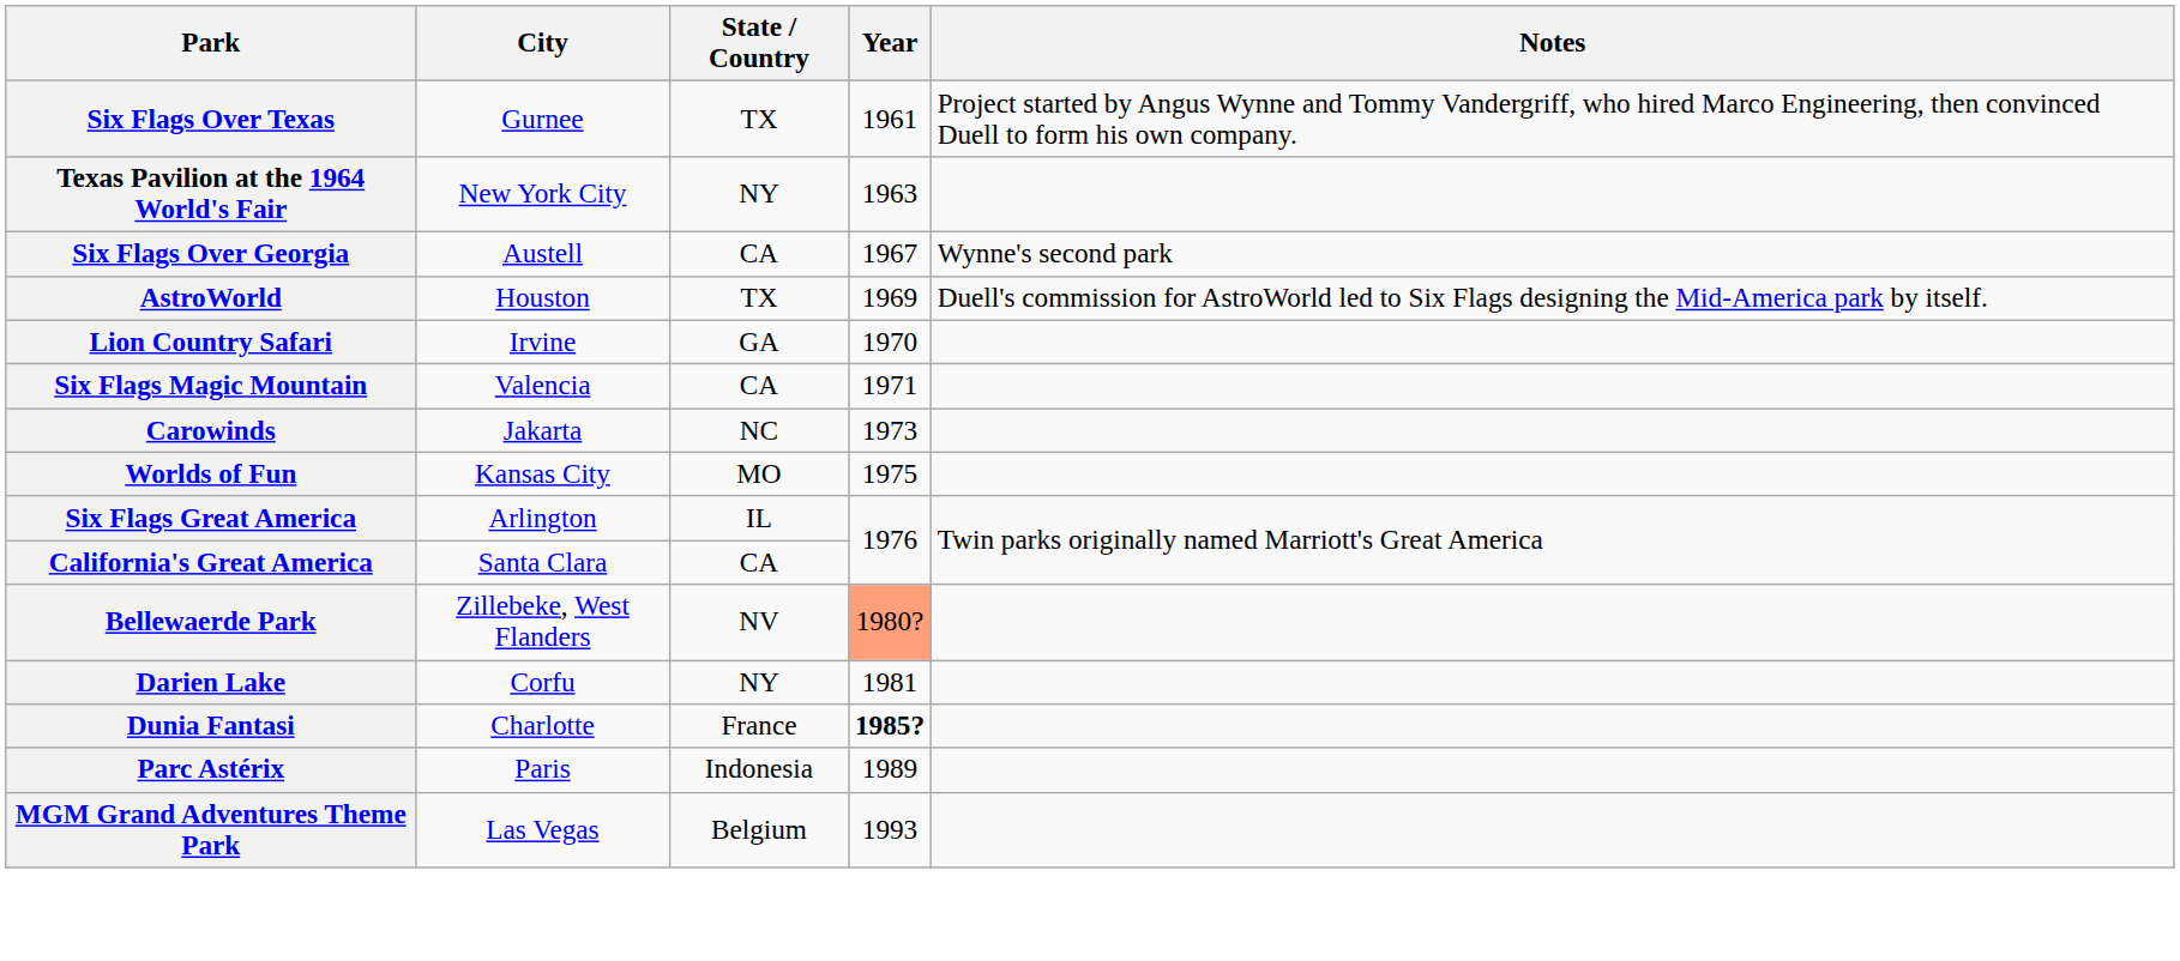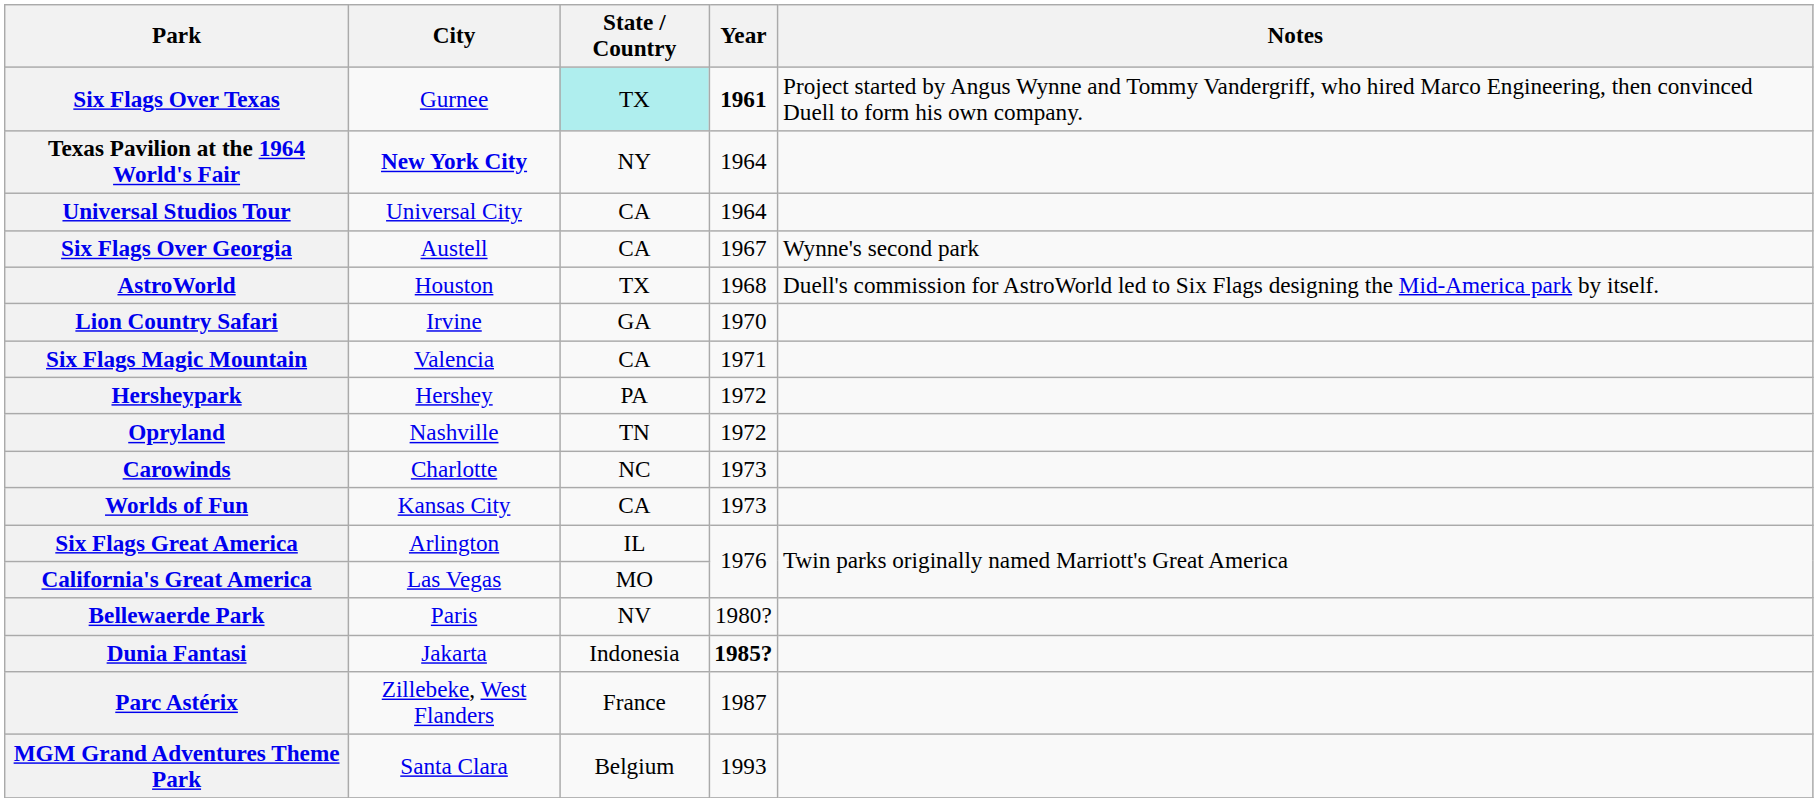 <table class="wikitable sortable" style="font-size:100%;text-align:center;">
 <tr>
 <th>Park</th>
 <th>City</th>
 <th>State / Country</th>
 <th>Year</th>
 <th class="unsortable">Notes</th>
 </tr>
 <tr>
 <th><a href='#'>Six Flags Over Texas</a></th>
 <td><a href='#'>Gurnee</a></td>
-<td>TX</td>
-<td>1961</td>
+<td style="background: paleturquoise;">TX</td>
+<td><strong>1961</strong></td>
 <td style="text-align:left;">Project started by Angus Wynne and Tommy Vandergriff, who hired Marco Engineering, then convinced Duell to form his own company.</td>
 </tr>
 <tr>
 <th>Texas Pavilion at the <a href='#'>1964 World's Fair</a></th>
-<td><a href='#'>New York City</a></td>
+<td><strong><a href='#'>New York City</a></strong></td>
 <td>NY</td>
-<td>1963</td>
+<td>1964</td>
+<td style="text-align:left;"></td>
+</tr>
+<tr>
+<th><a href='#'>Universal Studios Tour</a></th>
+<td><a href='#'>Universal City</a></td>
+<td>CA</td>
+<td>1964</td>
 <td style="text-align:left;"></td>
 </tr>
 <tr>
 <th><a href='#'>Six Flags Over Georgia</a></th>
 <td><a href='#'>Austell</a></td>
 <td>CA</td>
 <td>1967</td>
 <td style="text-align:left;">Wynne's second park</td>
 </tr>
 <tr>
 <th><a href='#'>AstroWorld</a></th>
 <td><a href='#'>Houston</a></td>
 <td>TX</td>
-<td>1969</td>
+<td>1968</td>
 <td style="text-align:left;">Duell's commission for AstroWorld led to Six Flags designing the <a href='#'>Mid-America park</a> by itself.</td>
 </tr>
 <tr>
 <th><a href='#'>Lion Country Safari</a></th>
 <td><a href='#'>Irvine</a></td>
 <td>GA</td>
 <td>1970</td>
 <td style="text-align:left;"></td>
 </tr>
 <tr>
 <th><a href='#'>Six Flags Magic Mountain</a></th>
 <td><a href='#'>Valencia</a></td>
 <td>CA</td>
 <td>1971</td>
 <td style="text-align:left;"></td>
 </tr>
 <tr>
+<th><a href='#'>Hersheypark</a></th>
+<td><a href='#'>Hershey</a></td>
+<td>PA</td>
+<td>1972</td>
+<td style="text-align:left;"></td>
+</tr>
+<tr>
+<th><a href='#'>Opryland</a></th>
+<td><a href='#'>Nashville</a></td>
+<td>TN</td>
+<td>1972</td>
+<td style="text-align:left;"></td>
+</tr>
+<tr>
 <th><a href='#'>Carowinds</a></th>
-<td><a href='#'>Jakarta</a></td>
+<td><a href='#'>Charlotte</a></td>
 <td>NC</td>
 <td>1973</td>
 <td style="text-align:left;"></td>
 </tr>
 <tr>
 <th><a href='#'>Worlds of Fun</a></th>
 <td><a href='#'>Kansas City</a></td>
-<td>MO</td>
-<td>1975</td>
+<td>CA</td>
+<td>1973</td>
 <td style="text-align:left;"></td>
 </tr>
 <tr>
 <th><a href='#'>Six Flags Great America</a></th>
 <td><a href='#'>Arlington</a></td>
 <td>IL</td>
 <td rowspan=2>1976</td>
 <td style="text-align:left;" rowspan=2>Twin parks originally named Marriott's Great America</td>
 </tr>
 <tr>
 <th><a href='#'>California's Great America</a></th>
-<td><a href='#'>Santa Clara</a></td>
-<td>CA</td>
+<td><a href='#'>Las Vegas</a></td>
+<td>MO</td>
 </tr>
 <tr>
 <th><a href='#'>Bellewaerde Park</a></th>
-<td><a href='#'>Zillebeke</a>, <a href='#'>West Flanders</a></td>
+<td><a href='#'>Paris</a></td>
 <td>NV</td>
-<td style="background: lightsalmon;">1980?</td>
-<td style="text-align:left;"></td>
-</tr>
-<tr>
-<th><a href='#'>Darien Lake</a></th>
-<td><a href='#'>Corfu</a></td>
-<td>NY</td>
-<td>1981</td>
+<td>1980?</td>
 <td style="text-align:left;"></td>
 </tr>
 <tr>
 <th><a href='#'>Dunia Fantasi</a></th>
-<td><a href='#'>Charlotte</a></td>
-<td>France</td>
+<td><a href='#'>Jakarta</a></td>
+<td>Indonesia</td>
 <td><strong>1985?</strong></td>
 <td style="text-align:left;"></td>
 </tr>
 <tr>
 <th><a href='#'>Parc Astérix</a></th>
-<td><a href='#'>Paris</a></td>
-<td>Indonesia</td>
-<td>1989</td>
+<td><a href='#'>Zillebeke</a>, <a href='#'>West Flanders</a></td>
+<td>France</td>
+<td>1987</td>
 <td style="text-align:left;"></td>
 </tr>
 <tr>
 <th><a href='#'>MGM Grand Adventures Theme Park</a></th>
-<td><a href='#'>Las Vegas</a></td>
+<td><a href='#'>Santa Clara</a></td>
 <td>Belgium</td>
 <td>1993</td>
 <td style="text-align:left;"></td>
 </tr>
 </table>
